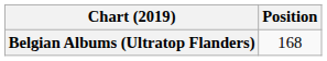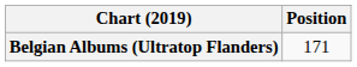 <table class="wikitable plainrowheaders" style="text-align:center">
 <tr>
 <th scope="col">Chart (2019)</th>
 <th scope="col">Position</th>
 </tr>
 <tr>
 <th scope="row">Belgian Albums (Ultratop Flanders)</th>
-<td>168</td>
+<td>171</td>
 </tr>
 </table>
